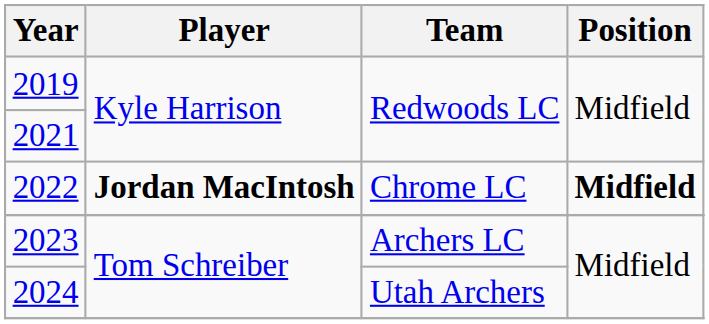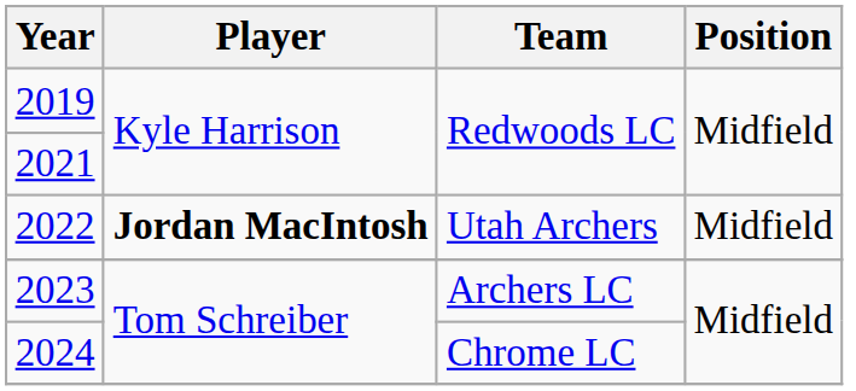 <table class="wikitable">
 <tr>
 <th>Year</th>
 <th>Player</th>
 <th>Team</th>
 <th>Position</th>
 </tr>
 <tr>
 <td><a href='#'>2019</a></td>
 <td rowspan="2"><a href='#'>Kyle Harrison</a></td>
 <td rowspan="2"><a href='#'>Redwoods LC</a></td>
 <td rowspan="2">Midfield</td>
 </tr>
 <tr>
 <td><a href='#'>2021</a></td>
 </tr>
 <tr>
 <td><a href='#'>2022</a></td>
 <td><strong>Jordan MacIntosh</strong></td>
-<td><a href='#'>Chrome LC</a></td>
-<td><strong>Midfield</strong></td>
+<td><a href='#'>Utah Archers</a></td>
+<td>Midfield</td>
 </tr>
 <tr>
 </tr>
 <tr>
 <td><a href='#'>2023</a></td>
 <td rowspan="2"><a href='#'>Tom Schreiber</a></td>
 <td><a href='#'>Archers LC</a></td>
 <td rowspan="2">Midfield</td>
 </tr>
 <tr>
 <td><a href='#'>2024</a></td>
-<td><a href='#'>Utah Archers</a></td>
+<td><a href='#'>Chrome LC</a></td>
 </tr>
 <tr>
 </tr>
 </table>
